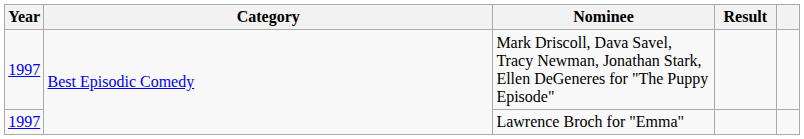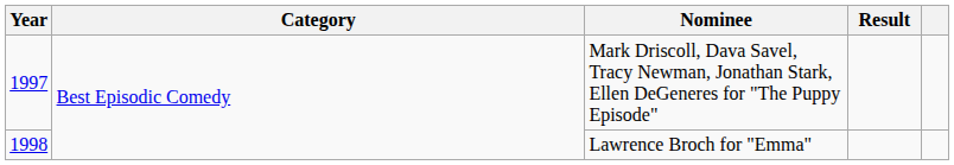 <table class="wikitable" width=90%>
 <tr>
 <th scope="col">Year</th>
 <th width="800" scope="col">Category</th>
 <th width="350" scope="col">Nominee</th>
 <th width="65" scope="col">Result</th>
 <th width="30" scope="col"></th>
 </tr>
 <tr>
 <td><a href='#'>1997</a></td>
 <td scope="row" rowspan="2"><a href='#'>Best Episodic Comedy</a></td>
 <td>Mark Driscoll, Dava Savel, Tracy Newman, Jonathan Stark, Ellen DeGeneres for "The Puppy Episode"</td>
 <td></td>
 <td style="text-align:center;"></td>
 </tr>
 <tr>
-<td><a href='#'>1997</a></td>
+<td><a href='#'>1998</a></td>
 <td>Lawrence Broch for "Emma"</td>
 <td></td>
 <td style="text-align:center;"></td>
 </tr>
 </table>
